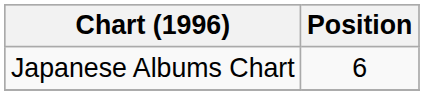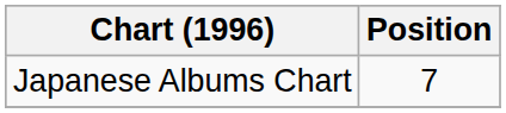 <table class="wikitable" style="text-align:center;">
 <tr>
 <th>Chart (1996)</th>
 <th>Position</th>
 </tr>
 <tr>
 <td align="left">Japanese Albums Chart</td>
-<td>6</td>
+<td>7</td>
 </tr>
 <tr>
 </tr>
 </table>
